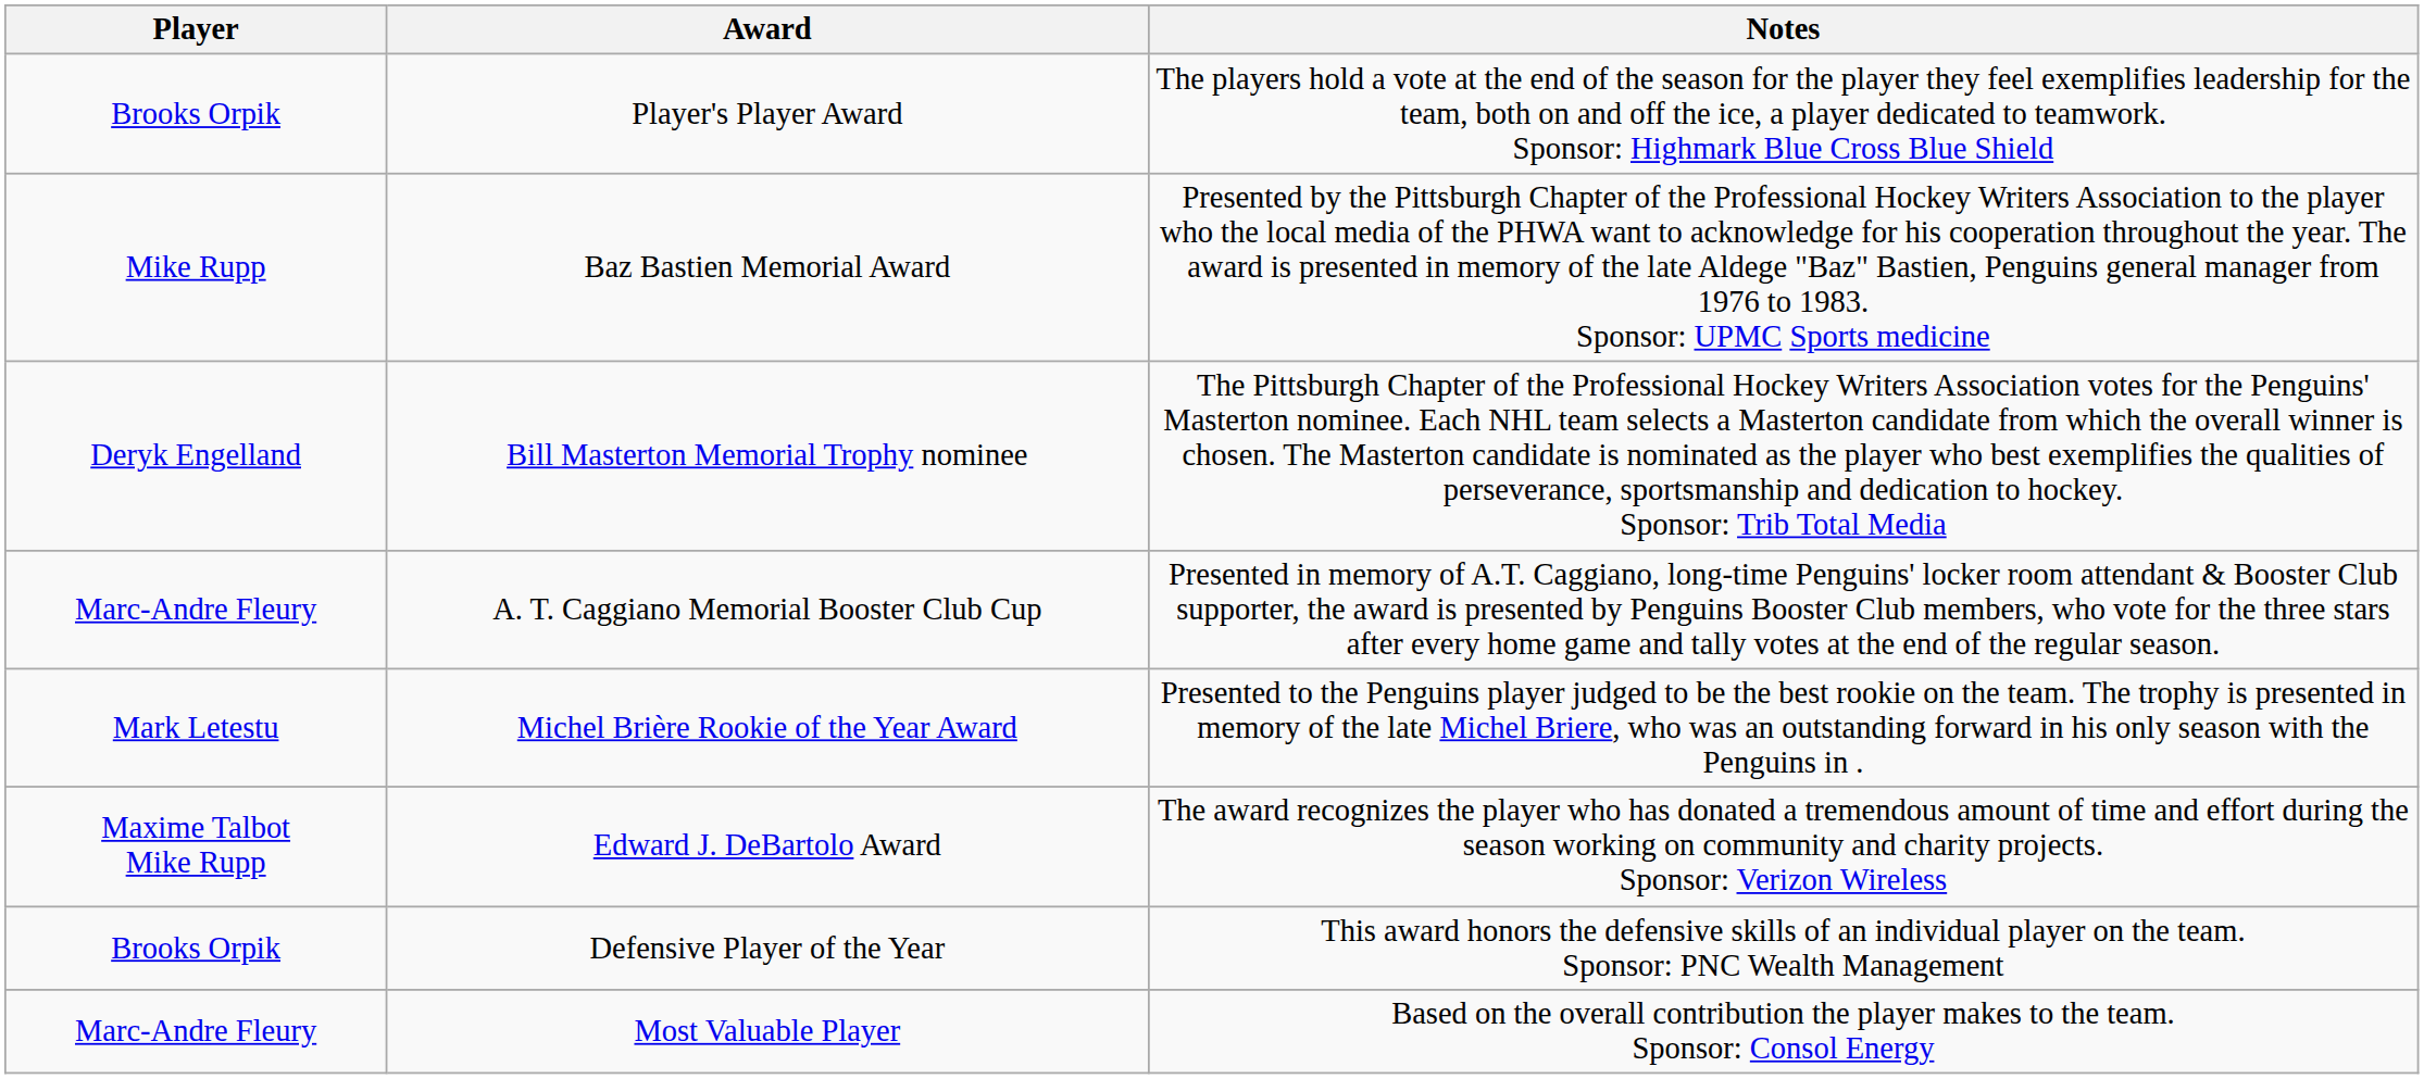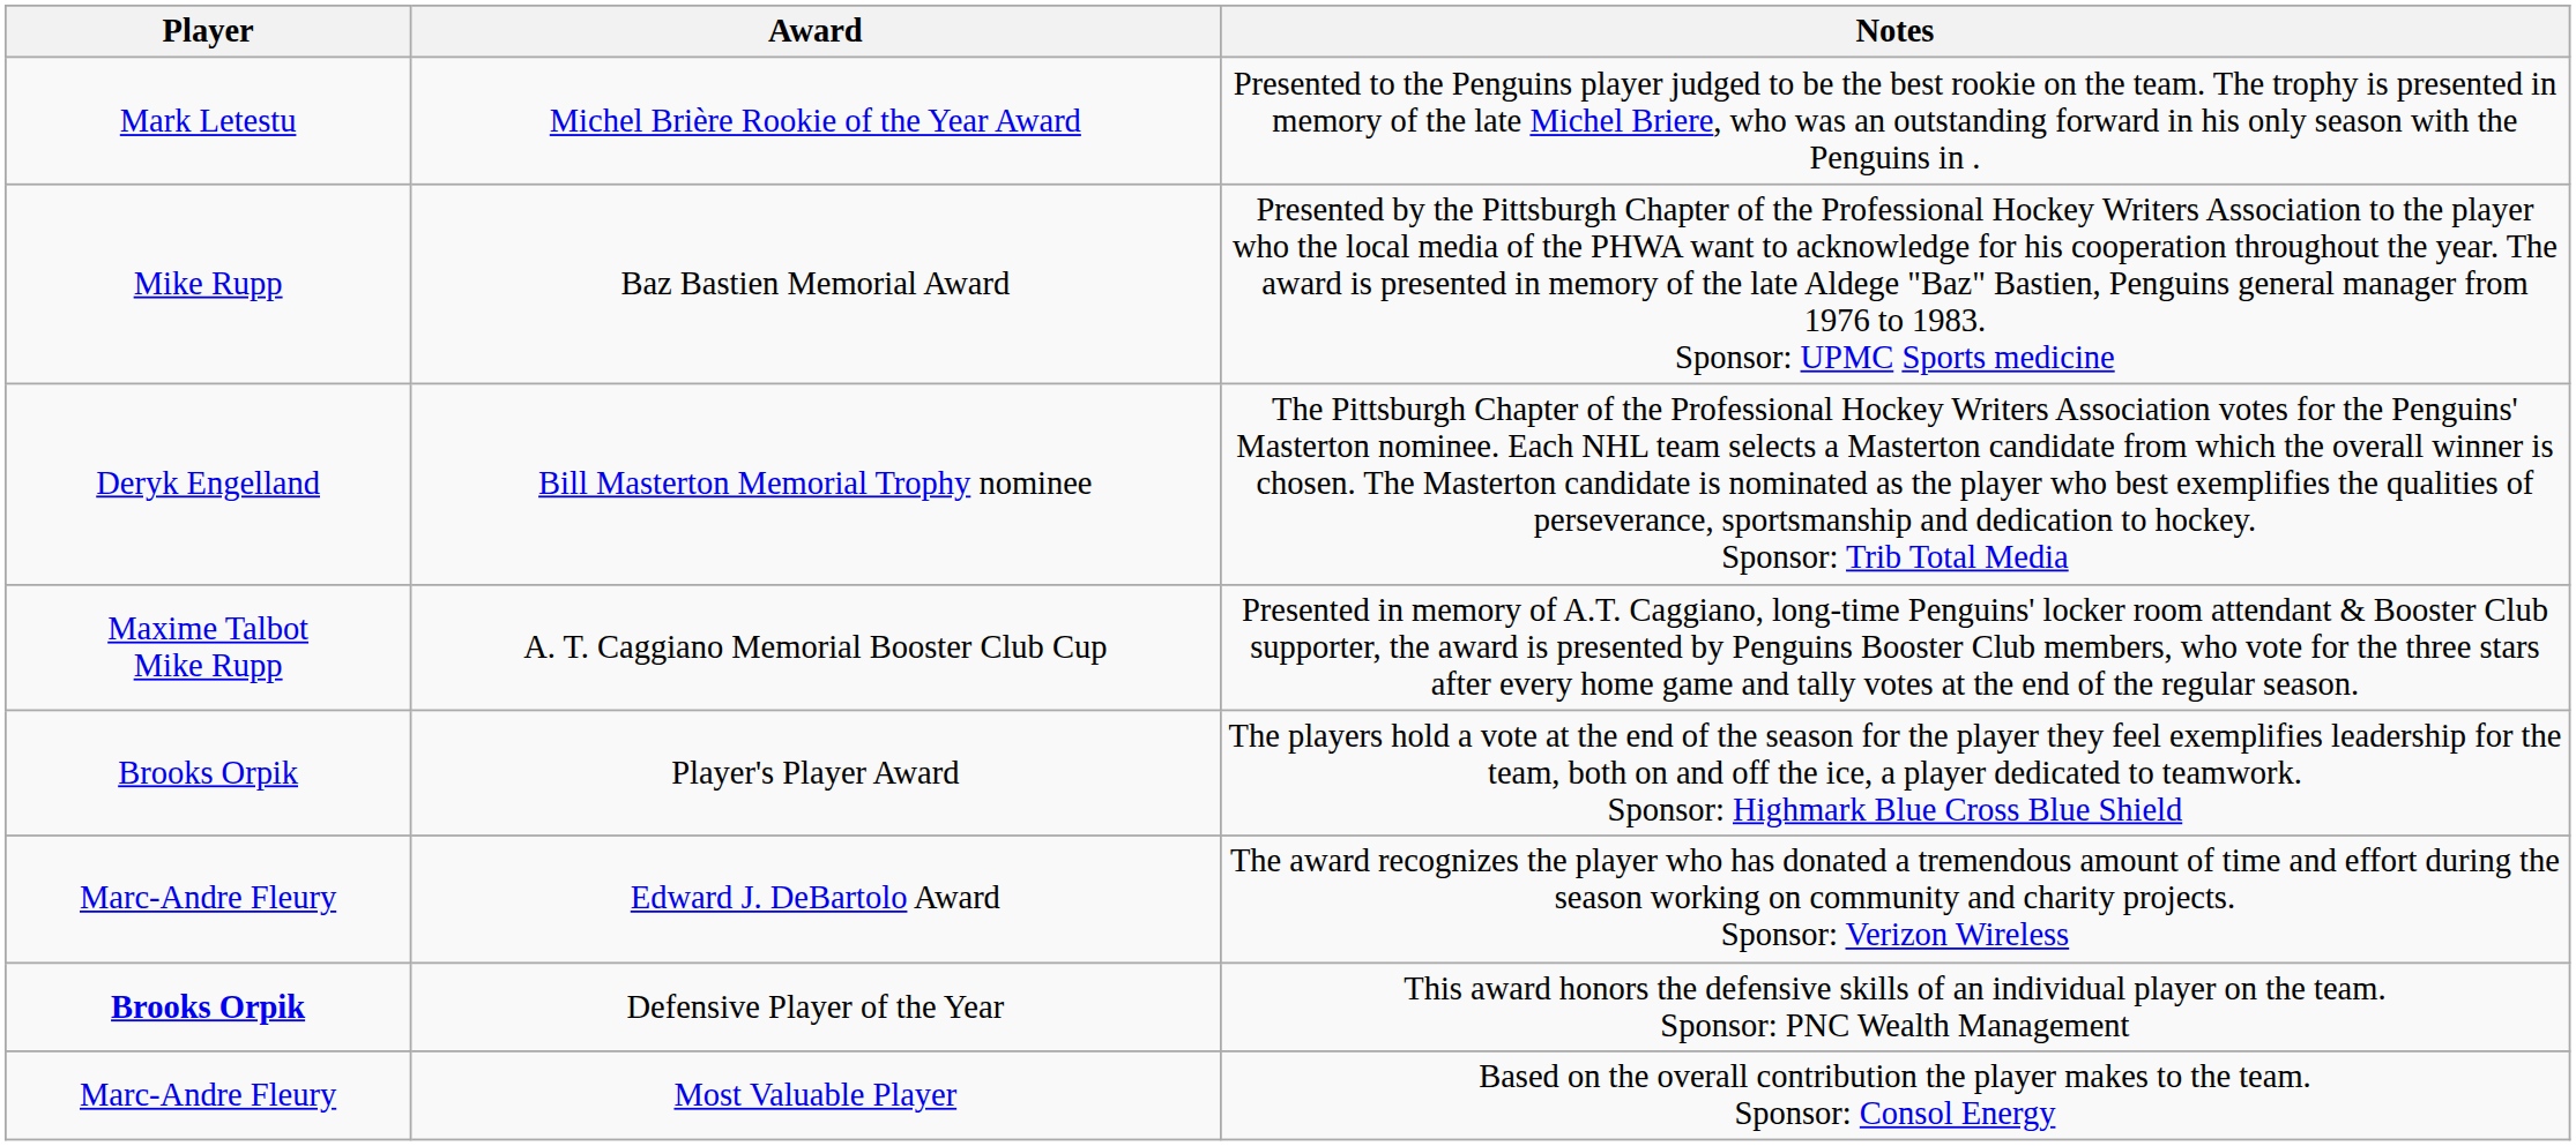 <table class="wikitable" border="1">
 <tr>
 <th width="15%">Player</th>
 <th width="30%">Award</th>
 <th width="50%">Notes</th>
 </tr>
 <tr style="text-align:center;">
-<td><a href='#'>Brooks Orpik</a></td>
-<td>Player's Player Award</td>
-<td>The players hold a vote at the end of the season for the player they feel exemplifies leadership for the team, both on and off the ice, a player dedicated to teamwork. <br>Sponsor: <a href='#'>Highmark Blue Cross Blue Shield</a></td>
+<td><a href='#'>Mark Letestu</a></td>
+<td><a href='#'>Michel Brière Rookie of the Year Award</a></td>
+<td>Presented to the Penguins player judged to be the best rookie on the team. The trophy is presented in memory of the late <a href='#'>Michel Briere</a>, who was an outstanding forward in his only season with the Penguins in .</td>
 </tr>
 <tr style="text-align:center;">
 <td><a href='#'>Mike Rupp</a></td>
 <td>Baz Bastien Memorial Award</td>
 <td>Presented by the Pittsburgh Chapter of the Professional Hockey Writers Association to the player who the local media of the PHWA want to acknowledge for his cooperation throughout the year. The award is presented in memory of the late Aldege "Baz" Bastien, Penguins general manager from 1976 to 1983. <br>Sponsor: <a href='#'>UPMC</a> <a href='#'>Sports medicine</a></td>
 </tr>
 <tr style="text-align:center;">
 <td><a href='#'>Deryk Engelland</a></td>
 <td><a href='#'>Bill Masterton Memorial Trophy</a> nominee</td>
 <td>The Pittsburgh Chapter of the Professional Hockey Writers Association votes for the Penguins' Masterton nominee. Each NHL team selects a Masterton candidate from which the overall winner is chosen. The Masterton candidate is nominated as the player who best exemplifies the qualities of perseverance, sportsmanship and dedication to hockey. <br>Sponsor: <a href='#'>Trib Total Media</a></td>
 </tr>
 <tr style="text-align:center;">
-<td><a href='#'>Marc-Andre Fleury</a></td>
+<td><a href='#'>Maxime Talbot</a><br><a href='#'>Mike Rupp</a></td>
 <td>A. T. Caggiano Memorial Booster Club Cup</td>
 <td>Presented in memory of A.T. Caggiano, long-time Penguins' locker room attendant & Booster Club supporter, the award is presented by Penguins Booster Club members, who vote for the three stars after every home game and tally votes at the end of the regular season.</td>
 </tr>
 <tr style="text-align:center;">
-<td><a href='#'>Mark Letestu</a></td>
-<td><a href='#'>Michel Brière Rookie of the Year Award</a></td>
-<td>Presented to the Penguins player judged to be the best rookie on the team. The trophy is presented in memory of the late <a href='#'>Michel Briere</a>, who was an outstanding forward in his only season with the Penguins in .</td>
+<td><a href='#'>Brooks Orpik</a></td>
+<td>Player's Player Award</td>
+<td>The players hold a vote at the end of the season for the player they feel exemplifies leadership for the team, both on and off the ice, a player dedicated to teamwork. <br>Sponsor: <a href='#'>Highmark Blue Cross Blue Shield</a></td>
 </tr>
 <tr style="text-align:center;">
-<td><a href='#'>Maxime Talbot</a><br><a href='#'>Mike Rupp</a></td>
+<td><a href='#'>Marc-Andre Fleury</a></td>
 <td><a href='#'>Edward J. DeBartolo</a> Award</td>
 <td>The award recognizes the player who has donated a tremendous amount of time and effort during the season working on community and charity projects. <br> Sponsor: <a href='#'>Verizon Wireless</a></td>
 </tr>
 <tr style="text-align:center;">
-<td><a href='#'>Brooks Orpik</a></td>
+<td><strong><a href='#'>Brooks Orpik</a></strong></td>
 <td>Defensive Player of the Year</td>
 <td>This award honors the defensive skills of an individual player on the team. <br> Sponsor: PNC Wealth Management</td>
 </tr>
 <tr style="text-align:center;">
 <td><a href='#'>Marc-Andre Fleury</a></td>
 <td><a href='#'>Most Valuable Player</a></td>
 <td>Based on the overall contribution the player makes to the team. <br> Sponsor: <a href='#'>Consol Energy</a></td>
 </tr>
 </table>
